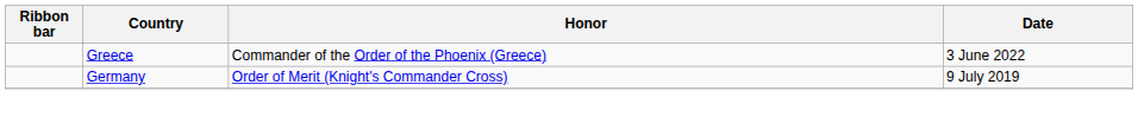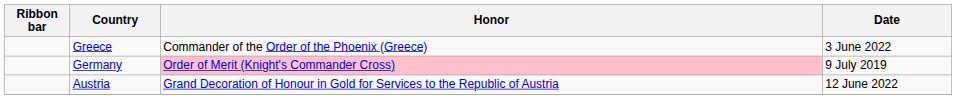 <table class="wikitable" style="width:100%;">
 <tr>
 <th style="width:80px;">Ribbon bar</th>
 <th>Country</th>
 <th>Honor</th>
 <th>Date</th>
 </tr>
 <tr>
 <td></td>
 <td><a href='#'>Greece</a></td>
 <td>Commander of the <a href='#'>Order of the Phoenix (Greece)</a></td>
 <td>3 June 2022</td>
 </tr>
 <tr>
 <td></td>
 <td><a href='#'>Germany</a></td>
-<td><a href='#'>Order of Merit (Knight's Commander Cross)</a></td>
+<td style="background: pink;"><a href='#'>Order of Merit (Knight's Commander Cross)</a></td>
 <td>9 July 2019</td>
+</tr>
+<tr>
+<td></td>
+<td><a href='#'>Austria</a></td>
+<td><a href='#'>Grand Decoration of Honour in Gold for Services to the Republic of Austria</a></td>
+<td>12 June 2022</td>
 </tr>
 <tr>
 </tr>
 </table>
